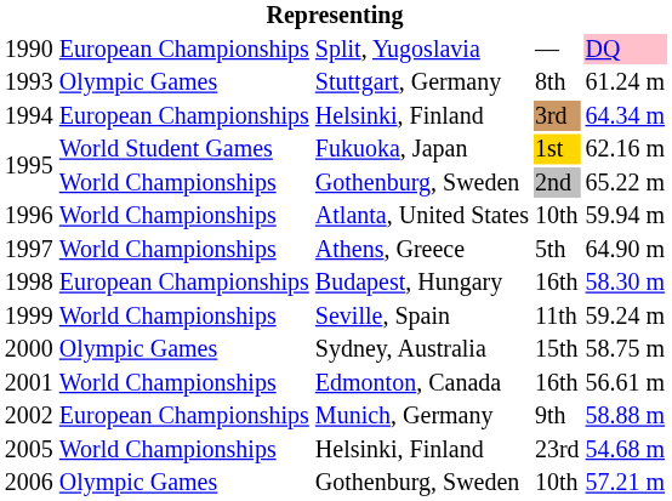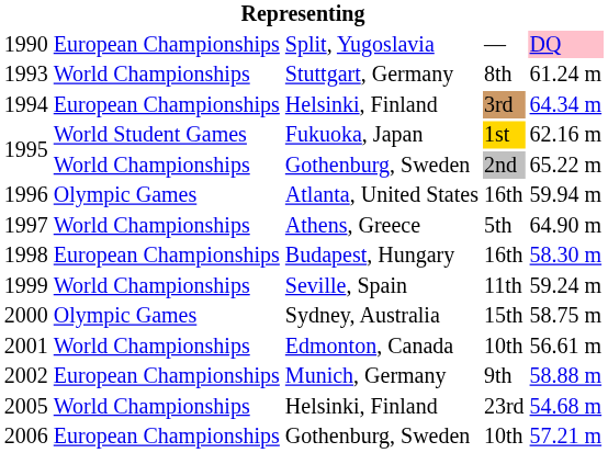 <table>
 <tr>
 <th colspan="5">Representing </th>
 </tr>
 <tr>
 <td>1990</td>
 <td><a href='#'>European Championships</a></td>
 <td><a href='#'>Split</a>, <a href='#'>Yugoslavia</a></td>
 <td>—</td>
 <td bgcolor=pink><a href='#'>DQ</a></td>
 </tr>
 <tr>
 <td>1993</td>
-<td><a href='#'>Olympic Games</a></td>
+<td><a href='#'>World Championships</a></td>
 <td><a href='#'>Stuttgart</a>, Germany</td>
 <td>8th</td>
 <td>61.24 m</td>
 </tr>
 <tr>
 <td>1994</td>
 <td><a href='#'>European Championships</a></td>
 <td><a href='#'>Helsinki</a>, Finland</td>
 <td bgcolor="cc9966">3rd</td>
 <td><a href='#'>64.34 m</a></td>
 </tr>
 <tr>
 <td rowspan=2>1995</td>
 <td><a href='#'>World Student Games</a></td>
 <td><a href='#'>Fukuoka</a>, Japan</td>
 <td bgcolor="gold">1st</td>
 <td>62.16 m</td>
 </tr>
 <tr>
 <td><a href='#'>World Championships</a></td>
 <td><a href='#'>Gothenburg</a>, Sweden</td>
 <td bgcolor="silver">2nd</td>
 <td>65.22 m</td>
 </tr>
 <tr>
 <td>1996</td>
-<td><a href='#'>World Championships</a></td>
+<td><a href='#'>Olympic Games</a></td>
 <td><a href='#'>Atlanta</a>, United States</td>
-<td>10th</td>
+<td>16th</td>
 <td>59.94 m</td>
 </tr>
 <tr>
 <td>1997</td>
 <td><a href='#'>World Championships</a></td>
 <td><a href='#'>Athens</a>, Greece</td>
 <td>5th</td>
 <td>64.90 m</td>
 </tr>
 <tr>
 <td>1998</td>
 <td><a href='#'>European Championships</a></td>
 <td><a href='#'>Budapest</a>, Hungary</td>
 <td>16th</td>
 <td><a href='#'>58.30 m</a></td>
 </tr>
 <tr>
 <td>1999</td>
 <td><a href='#'>World Championships</a></td>
 <td><a href='#'>Seville</a>, Spain</td>
 <td>11th</td>
 <td>59.24 m</td>
 </tr>
 <tr>
 <td>2000</td>
 <td><a href='#'>Olympic Games</a></td>
 <td>Sydney, Australia</td>
 <td>15th</td>
 <td>58.75 m</td>
 </tr>
 <tr>
 <td>2001</td>
 <td><a href='#'>World Championships</a></td>
 <td><a href='#'>Edmonton</a>, Canada</td>
-<td>16th</td>
+<td>10th</td>
 <td>56.61 m</td>
 </tr>
 <tr>
 <td>2002</td>
 <td><a href='#'>European Championships</a></td>
 <td><a href='#'>Munich</a>, Germany</td>
 <td>9th</td>
 <td><a href='#'>58.88 m</a></td>
 </tr>
 <tr>
 <td>2005</td>
 <td><a href='#'>World Championships</a></td>
 <td>Helsinki, Finland</td>
 <td>23rd</td>
 <td><a href='#'>54.68 m</a></td>
 </tr>
 <tr>
 <td>2006</td>
-<td><a href='#'>Olympic Games</a></td>
+<td><a href='#'>European Championships</a></td>
 <td>Gothenburg, Sweden</td>
 <td>10th</td>
 <td><a href='#'>57.21 m</a></td>
 </tr>
 </table>
